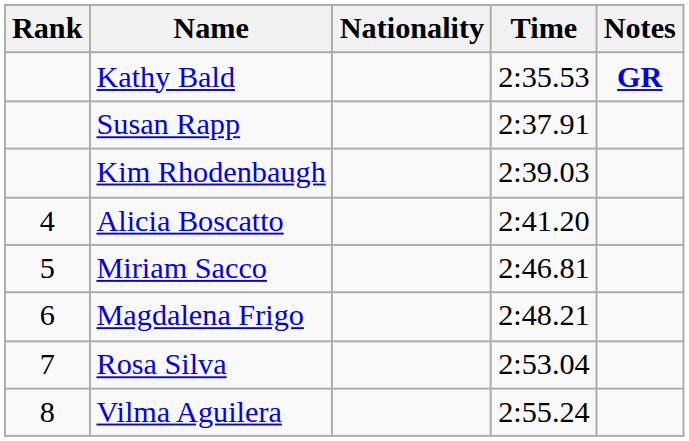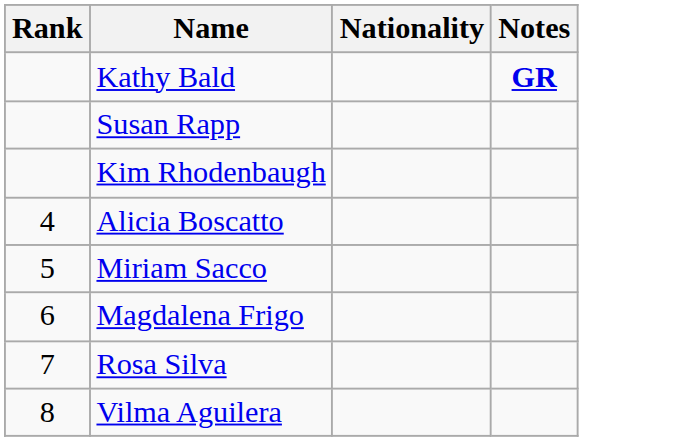 <table class="wikitable sortable" style="text-align:center">
 <tr>
 <th>Rank</th>
 <th>Name</th>
 <th>Nationality</th>
-<th>Time</th>
 <th>Notes</th>
 </tr>
 <tr>
 <td></td>
 <td align=left><a href='#'>Kathy Bald</a></td>
 <td align=left></td>
-<td>2:35.53</td>
 <td><strong><a href='#'>GR</a></strong></td>
 </tr>
 <tr>
 <td></td>
 <td align=left><a href='#'>Susan Rapp</a></td>
 <td align=left></td>
-<td>2:37.91</td>
 <td></td>
 </tr>
 <tr>
 <td></td>
 <td align=left><a href='#'>Kim Rhodenbaugh</a></td>
 <td align=left></td>
-<td>2:39.03</td>
 <td></td>
 </tr>
 <tr>
 <td>4</td>
 <td align=left><a href='#'>Alicia Boscatto</a></td>
 <td align=left></td>
-<td>2:41.20</td>
 <td></td>
 </tr>
 <tr>
 <td>5</td>
 <td align=left><a href='#'>Miriam Sacco</a></td>
 <td align=left></td>
-<td>2:46.81</td>
 <td></td>
 </tr>
 <tr>
 <td>6</td>
 <td align=left><a href='#'>Magdalena Frigo</a></td>
 <td align=left></td>
-<td>2:48.21</td>
 <td></td>
 </tr>
 <tr>
 <td>7</td>
 <td align=left><a href='#'>Rosa Silva</a></td>
 <td align=left></td>
-<td>2:53.04</td>
 <td></td>
 </tr>
 <tr>
 <td>8</td>
 <td align=left><a href='#'>Vilma Aguilera</a></td>
 <td align=left></td>
-<td>2:55.24</td>
 <td></td>
 </tr>
 </table>
